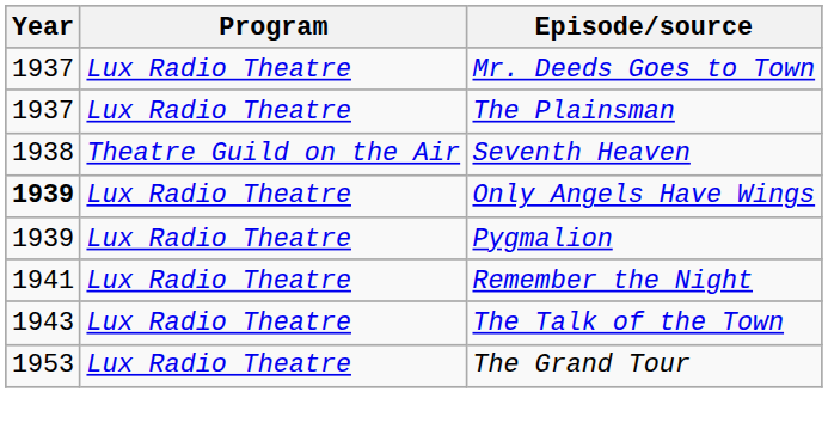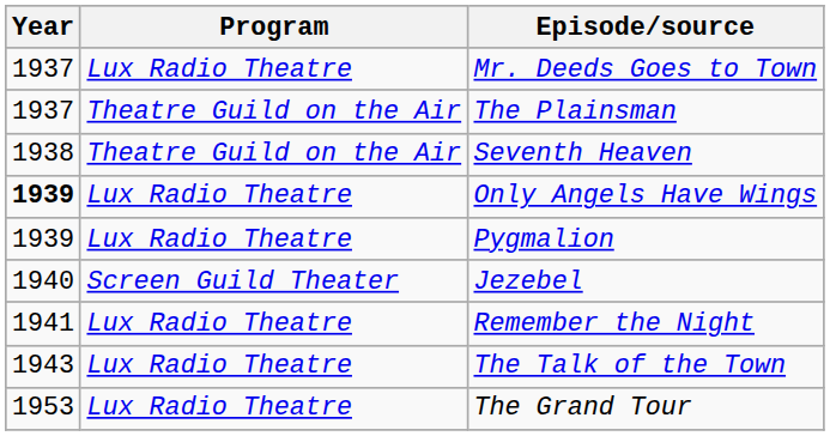 <table class="wikitable">
 <tr>
 <th>Year</th>
 <th>Program</th>
 <th>Episode/source</th>
 </tr>
 <tr>
 <td>1937</td>
 <td><em><a href='#'>Lux Radio Theatre</a></em></td>
 <td><em><a href='#'>Mr. Deeds Goes to Town</a></em></td>
 </tr>
 <tr>
 <td>1937</td>
-<td><em><a href='#'>Lux Radio Theatre</a></em></td>
+<td><em><a href='#'>Theatre Guild on the Air</a></em></td>
 <td><em><a href='#'>The Plainsman</a></em></td>
 </tr>
 <tr>
 <td>1938</td>
 <td><em><a href='#'>Theatre Guild on the Air</a></em></td>
 <td><em><a href='#'>Seventh Heaven</a></em></td>
 </tr>
 <tr>
 <td><strong>1939</strong></td>
 <td><em><a href='#'>Lux Radio Theatre</a></em></td>
 <td><em><a href='#'>Only Angels Have Wings</a></em></td>
 </tr>
 <tr>
 <td>1939</td>
 <td><em><a href='#'>Lux Radio Theatre</a></em></td>
 <td><em><a href='#'>Pygmalion</a></em></td>
 </tr>
 <tr>
+<td>1940</td>
+<td><em><a href='#'>Screen Guild Theater</a></em></td>
+<td><em><a href='#'>Jezebel</a></em></td>
+</tr>
+<tr>
 <td>1941</td>
 <td><em><a href='#'>Lux Radio Theatre</a></em></td>
 <td><em><a href='#'>Remember the Night</a></em></td>
 </tr>
 <tr>
 <td>1943</td>
 <td><em><a href='#'>Lux Radio Theatre</a></em></td>
 <td><em><a href='#'>The Talk of the Town</a></em></td>
 </tr>
 <tr>
 <td>1953</td>
 <td><em><a href='#'>Lux Radio Theatre</a></em></td>
 <td><em>The Grand Tour</em></td>
 </tr>
 </table>
